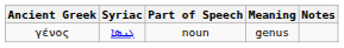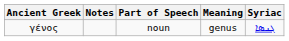 <table class="wikitable" |->
 <tr>
 <th colspan="1">Ancient Greek</th>
-<th colspan="1">Syriac</th>
+<th>Notes</th>
 <th>Part of Speech</th>
 <th colspan="1">Meaning</th>
-<th>Notes</th>
+<th colspan="1">Syriac</th>
 </tr>
 <tr style="text-align:center;">
 <td>γένος</td>
-<td><a href='#'>ܓܢܣܐ</a></td>
+<td></td>
 <td>noun</td>
 <td>genus</td>
-<td></td>
+<td><a href='#'>ܓܢܣܐ</a></td>
 </tr>
 </table>
